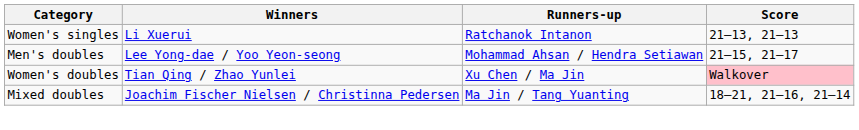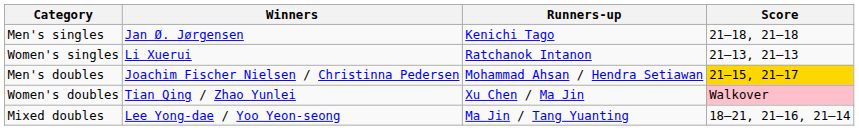 <table class=wikitable style="white-space:nowrap;">
 <tr>
 <th>Category</th>
 <th>Winners</th>
 <th>Runners-up</th>
 <th>Score</th>
+</tr>
+<tr>
+<td>Men's singles</td>
+<td> <a href='#'>Jan Ø. Jørgensen</a></td>
+<td> <a href='#'>Kenichi Tago</a></td>
+<td>21–18, 21–18</td>
 </tr>
 <tr>
 <td>Women's singles</td>
 <td> <a href='#'>Li Xuerui</a></td>
 <td> <a href='#'>Ratchanok Intanon</a></td>
 <td>21–13, 21–13</td>
 </tr>
 <tr>
 <td>Men's doubles</td>
-<td> <a href='#'>Lee Yong-dae</a> / <a href='#'>Yoo Yeon-seong</a></td>
+<td> <a href='#'>Joachim Fischer Nielsen</a> / <a href='#'>Christinna Pedersen</a></td>
 <td> <a href='#'>Mohammad Ahsan</a> / <a href='#'>Hendra Setiawan</a></td>
-<td>21–15, 21–17</td>
+<td style="background: gold;">21–15, 21–17</td>
 </tr>
 <tr>
 <td>Women's doubles</td>
 <td> <a href='#'>Tian Qing</a> / <a href='#'>Zhao Yunlei</a></td>
 <td> <a href='#'>Xu Chen</a> / <a href='#'>Ma Jin</a></td>
 <td style="background: pink;">Walkover</td>
 </tr>
 <tr>
 <td>Mixed doubles</td>
-<td> <a href='#'>Joachim Fischer Nielsen</a> / <a href='#'>Christinna Pedersen</a></td>
+<td> <a href='#'>Lee Yong-dae</a> / <a href='#'>Yoo Yeon-seong</a></td>
 <td> <a href='#'>Ma Jin</a> / <a href='#'>Tang Yuanting</a></td>
 <td>18–21, 21–16, 21–14</td>
 </tr>
 </table>
